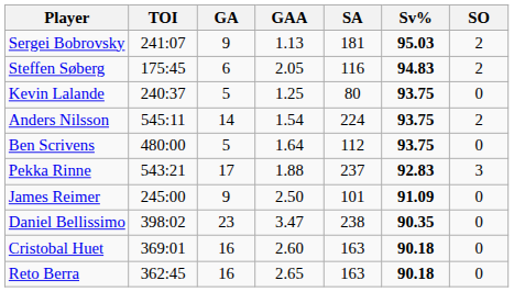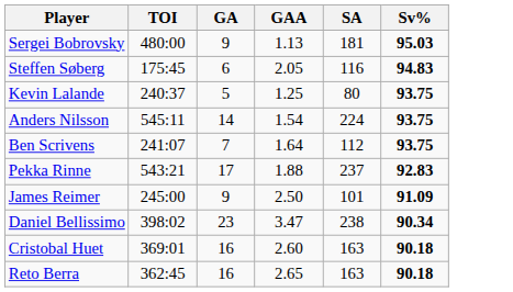 <table class="wikitable sortable" style="text-align:center;">
 <tr>
 <th>Player</th>
 <th style="width:60px;">TOI</th>
 <th style="width:50px;">GA</th>
 <th style="width:60px;">GAA</th>
 <th style="width:50px;">SA</th>
 <th style="width:60px;">Sv%</th>
-<th style="width:50px;">SO</th>
 </tr>
 <tr>
 <td style="text-align:left;"> <a href='#'>Sergei Bobrovsky</a></td>
-<td>241:07</td>
+<td>480:00</td>
 <td>9</td>
 <td>1.13</td>
 <td>181</td>
 <td><strong>95.03</strong></td>
-<td>2</td>
 </tr>
 <tr>
 <td style="text-align:left;"> <a href='#'>Steffen Søberg</a></td>
 <td>175:45</td>
 <td>6</td>
 <td>2.05</td>
 <td>116</td>
 <td><strong>94.83</strong></td>
-<td>2</td>
 </tr>
 <tr>
 <td style="text-align:left;"> <a href='#'>Kevin Lalande</a></td>
 <td>240:37</td>
 <td>5</td>
 <td>1.25</td>
 <td>80</td>
 <td><strong>93.75</strong></td>
-<td>0</td>
 </tr>
 <tr>
 <td style="text-align:left;"> <a href='#'>Anders Nilsson</a></td>
 <td>545:11</td>
 <td>14</td>
 <td>1.54</td>
 <td>224</td>
 <td><strong>93.75</strong></td>
-<td>2</td>
 </tr>
 <tr>
 <td style="text-align:left;"> <a href='#'>Ben Scrivens</a></td>
-<td>480:00</td>
-<td>5</td>
+<td>241:07</td>
+<td>7</td>
 <td>1.64</td>
 <td>112</td>
 <td><strong>93.75</strong></td>
-<td>0</td>
 </tr>
 <tr>
 <td style="text-align:left;"> <a href='#'>Pekka Rinne</a></td>
 <td>543:21</td>
 <td>17</td>
 <td>1.88</td>
 <td>237</td>
 <td><strong>92.83</strong></td>
-<td>3</td>
 </tr>
 <tr>
 <td style="text-align:left;"> <a href='#'>James Reimer</a></td>
 <td>245:00</td>
 <td>9</td>
 <td>2.50</td>
 <td>101</td>
 <td><strong>91.09</strong></td>
-<td>0</td>
 </tr>
 <tr>
 <td style="text-align:left;"> <a href='#'>Daniel Bellissimo</a></td>
 <td>398:02</td>
 <td>23</td>
 <td>3.47</td>
 <td>238</td>
-<td><strong>90.35</strong></td>
-<td>0</td>
+<td><strong>90.34</strong></td>
 </tr>
 <tr>
 <td style="text-align:left;"> <a href='#'>Cristobal Huet</a></td>
 <td>369:01</td>
 <td>16</td>
 <td>2.60</td>
 <td>163</td>
 <td><strong>90.18</strong></td>
-<td>0</td>
 </tr>
 <tr>
 <td style="text-align:left;"> <a href='#'>Reto Berra</a></td>
 <td>362:45</td>
 <td>16</td>
 <td>2.65</td>
 <td>163</td>
 <td><strong>90.18</strong></td>
-<td>0</td>
 </tr>
 </table>
